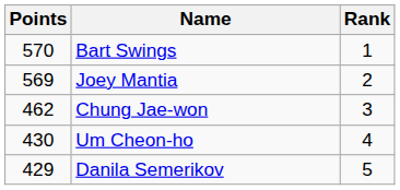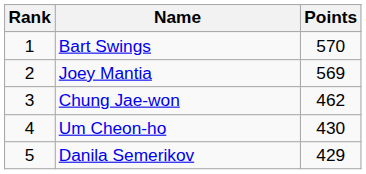 <table class="wikitable" border="1" style="text-align:center">
 <tr>
+<th width=30>Rank</th>
+<th width=220>Name</th>
 <th width=25>Points</th>
-<th width=220>Name</th>
-<th width=30>Rank</th>
 </tr>
 <tr>
+<td>1</td>
+<td align="left"> <a href='#'>Bart Swings</a></td>
 <td>570</td>
-<td align="left"> <a href='#'>Bart Swings</a></td>
-<td>1</td>
 </tr>
 <tr>
+<td>2</td>
+<td align="left"> <a href='#'>Joey Mantia</a></td>
 <td>569</td>
-<td align="left"> <a href='#'>Joey Mantia</a></td>
-<td>2</td>
 </tr>
 <tr>
+<td>3</td>
+<td align="left"> <a href='#'>Chung Jae-won</a></td>
 <td>462</td>
-<td align="left"> <a href='#'>Chung Jae-won</a></td>
-<td>3</td>
 </tr>
 <tr>
+<td>4</td>
+<td align="left"> <a href='#'>Um Cheon-ho</a></td>
 <td>430</td>
-<td align="left"> <a href='#'>Um Cheon-ho</a></td>
-<td>4</td>
 </tr>
 <tr>
+<td>5</td>
+<td align="left"> <a href='#'>Danila Semerikov</a></td>
 <td>429</td>
-<td align="left"> <a href='#'>Danila Semerikov</a></td>
-<td>5</td>
 </tr>
 </table>
